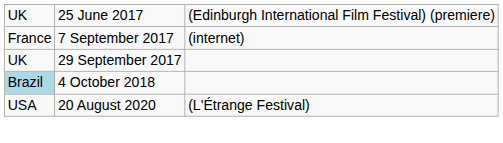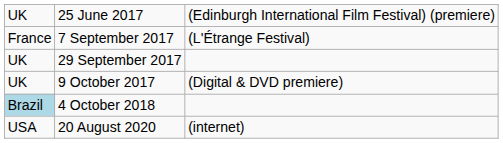 <table class="wikitable">
 <tr>
 <td>UK</td>
 <td>25 June 2017</td>
 <td>(Edinburgh International Film Festival) (premiere)</td>
 </tr>
 <tr>
 <td>France</td>
 <td>7 September 2017</td>
-<td>(internet)</td>
+<td>(L'Étrange Festival)</td>
 </tr>
 <tr>
 <td>UK</td>
 <td>29 September 2017</td>
 <td></td>
+</tr>
+<tr>
+<td>UK</td>
+<td>9 October 2017</td>
+<td>(Digital & DVD premiere)</td>
 </tr>
 <tr>
 <td style="background: lightblue;">Brazil</td>
 <td>4 October 2018</td>
 <td></td>
 </tr>
 <tr>
 <td>USA</td>
 <td>20 August 2020</td>
-<td>(L'Étrange Festival)</td>
+<td>(internet)</td>
 </tr>
 </table>
